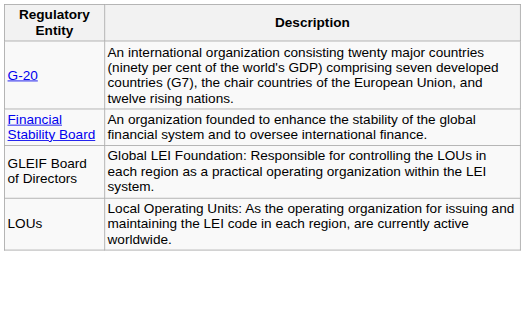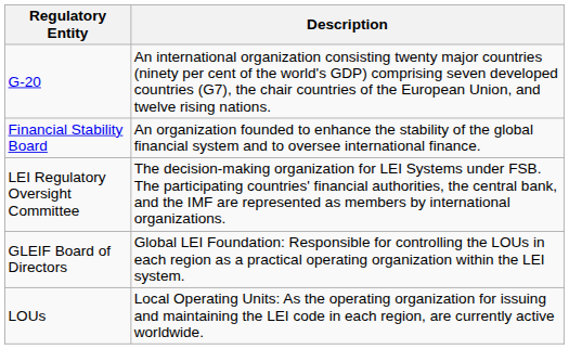 <table class="wikitable">
 <tr>
 <th>Regulatory Entity</th>
 <th>Description</th>
 </tr>
 <tr>
 <td><a href='#'>G-20</a></td>
 <td>An international organization consisting twenty major countries (ninety per cent of the world's GDP) comprising seven developed countries (G7), the chair countries of the European Union, and twelve rising nations.</td>
 </tr>
 <tr>
 <td><a href='#'>Financial Stability Board</a></td>
 <td>An organization founded to enhance the stability of the global financial system and to oversee international finance.</td>
 </tr>
 <tr>
+<td>LEI Regulatory Oversight Committee</td>
+<td>The decision-making organization for LEI Systems under FSB. The participating countries' financial authorities, the central bank, and the IMF are represented as members by international organizations.</td>
+</tr>
+<tr>
 <td>GLEIF Board of Directors</td>
 <td>Global LEI Foundation: Responsible for controlling the LOUs in each region as a practical operating organization within the LEI system.</td>
 </tr>
 <tr>
 <td>LOUs</td>
 <td>Local Operating Units: As the operating organization for issuing and maintaining the LEI code in each region,  are currently active worldwide.</td>
 </tr>
 </table>
